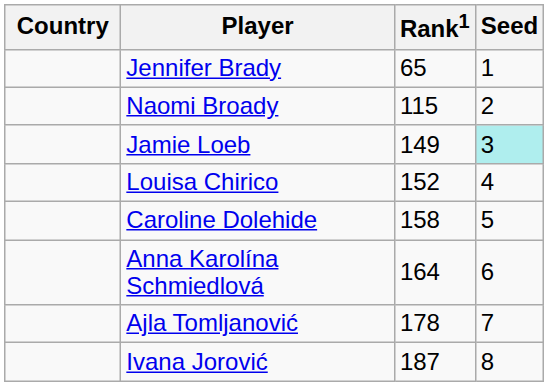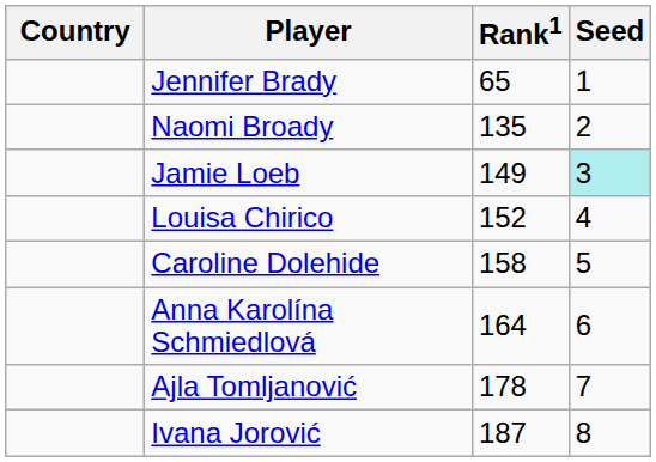 <table class="sortable wikitable">
 <tr>
 <th width="70">Country</th>
 <th width="175">Player</th>
 <th>Rank<sup>1</sup></th>
 <th>Seed</th>
 </tr>
 <tr>
 <td></td>
 <td><a href='#'>Jennifer Brady</a></td>
 <td>65</td>
 <td>1</td>
 </tr>
 <tr>
 <td></td>
 <td><a href='#'>Naomi Broady</a></td>
-<td>115</td>
+<td>135</td>
 <td>2</td>
 </tr>
 <tr>
 <td></td>
 <td><a href='#'>Jamie Loeb</a></td>
 <td>149</td>
 <td style="background: paleturquoise;">3</td>
 </tr>
 <tr>
 <td></td>
 <td><a href='#'>Louisa Chirico</a></td>
 <td>152</td>
 <td>4</td>
 </tr>
 <tr>
 <td></td>
 <td><a href='#'>Caroline Dolehide</a></td>
 <td>158</td>
 <td>5</td>
 </tr>
 <tr>
 <td></td>
 <td><a href='#'>Anna Karolína Schmiedlová</a></td>
 <td>164</td>
 <td>6</td>
 </tr>
 <tr>
 <td></td>
 <td><a href='#'>Ajla Tomljanović</a></td>
 <td>178</td>
 <td>7</td>
 </tr>
 <tr>
 <td></td>
 <td><a href='#'>Ivana Jorović</a></td>
 <td>187</td>
 <td>8</td>
 </tr>
 </table>
